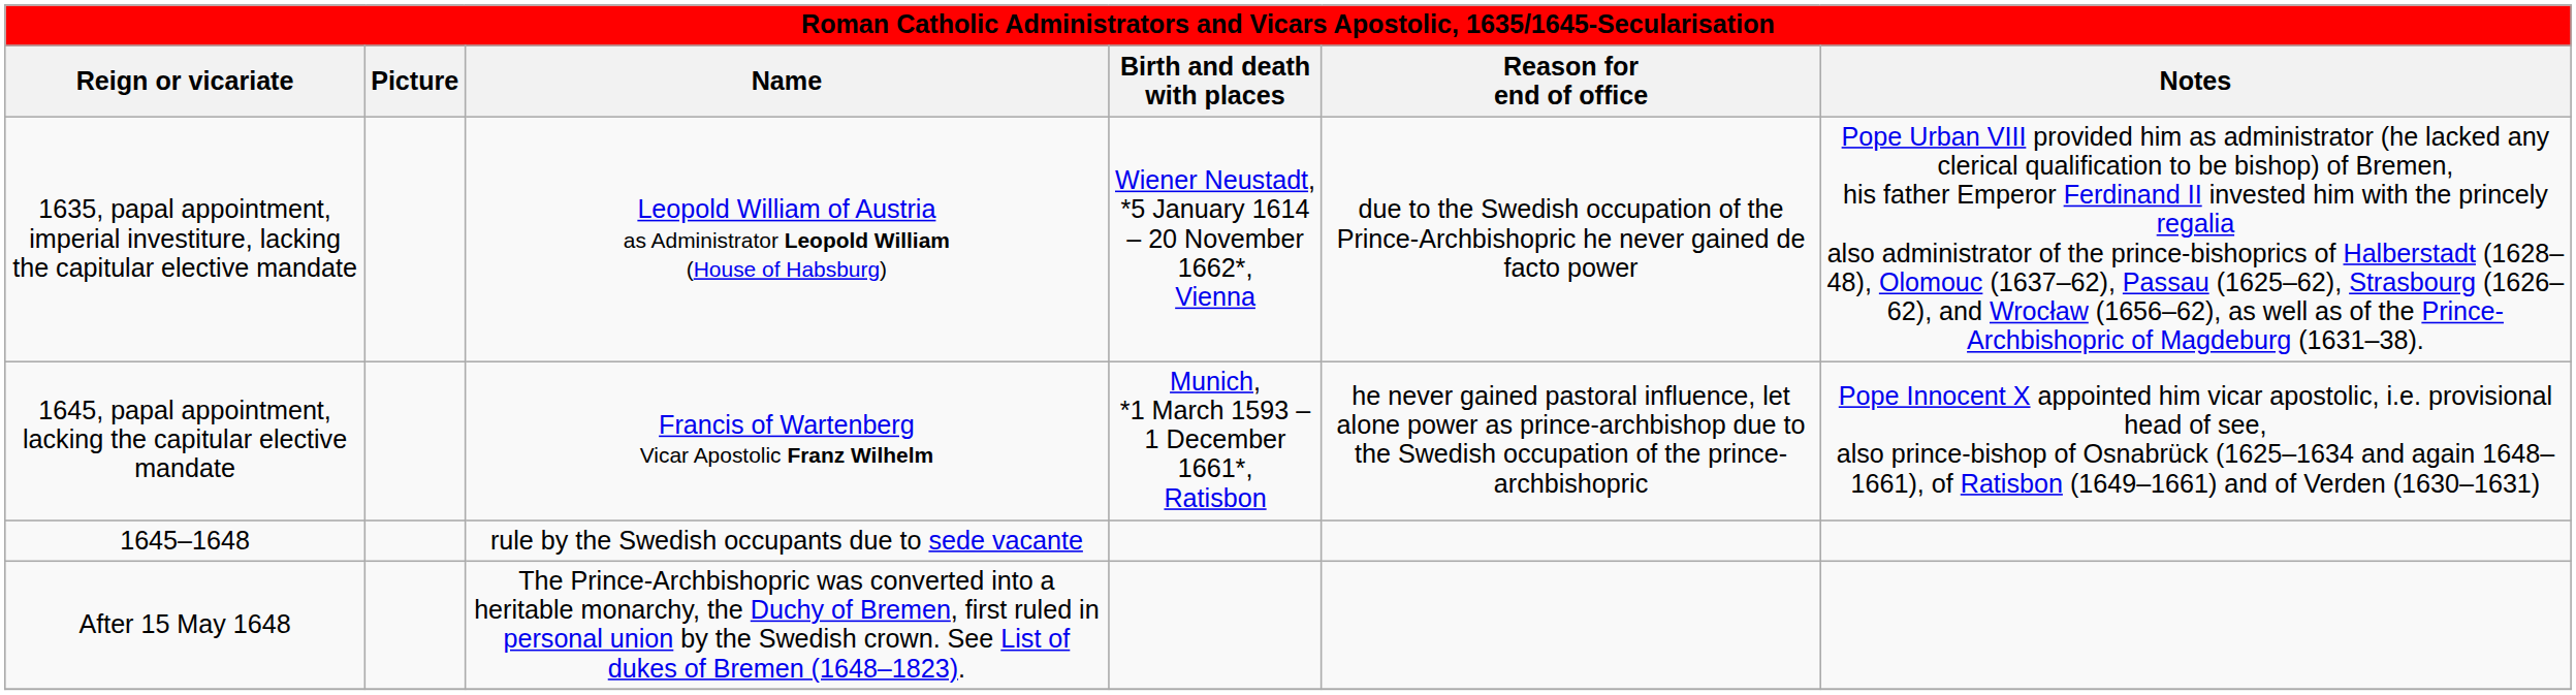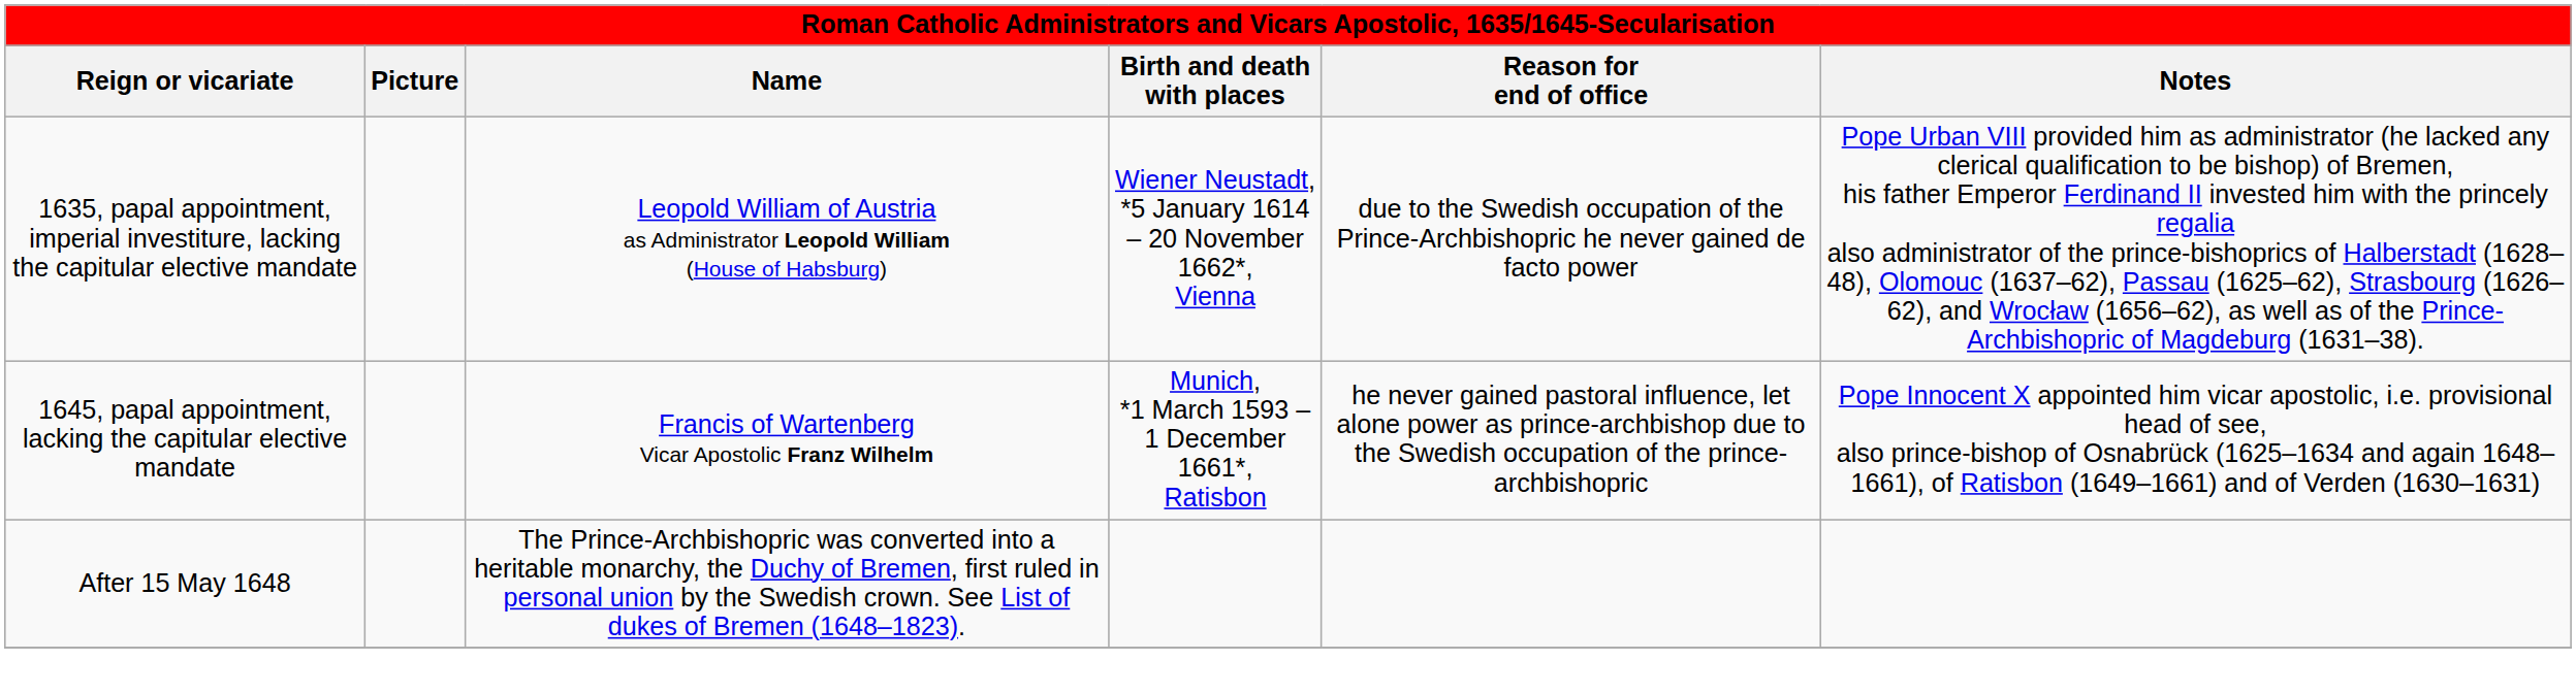 <table width=100% class="wikitable">
 <tr>
 <td colspan="6" bgcolor=red align=center><strong><span>Roman Catholic Administrators and Vicars Apostolic, 1635/1645-Secularisation</span></strong></td>
 </tr>
 <tr>
 <th>Reign or vicariate</th>
 <th>Picture</th>
 <th>Name</th>
 <th>Birth and death<br>with places</th>
 <th>Reason for <br>end of office</th>
 <th>Notes</th>
 </tr>
 <tr>
 <td align=center>1635, papal appointment, imperial investiture, lacking the capitular elective mandate</td>
 <td align=center></td>
 <td align="center"><a href='#'>Leopold William of Austria</a><br><small>as Administrator <strong>Leopold William</strong><br>(<a href='#'>House of Habsburg</a>)</small></td>
 <td align="center"><a href='#'>Wiener Neustadt</a>, <br>*5 January 1614 – 20 November 1662*, <br><a href='#'>Vienna</a></td>
 <td align="center">due to the Swedish occupation of the Prince-Archbishopric he never gained de facto power</td>
 <td align="center"><a href='#'>Pope Urban VIII</a> provided him as administrator (he lacked any clerical qualification to be bishop) of Bremen, <br>his father Emperor <a href='#'>Ferdinand II</a> invested him with the princely <a href='#'>regalia</a><br>also administrator of the prince-bishoprics of <a href='#'>Halberstadt</a> (1628–48), <a href='#'>Olomouc</a> (1637–62), <a href='#'>Passau</a> (1625–62), <a href='#'>Strasbourg</a> (1626–62), and <a href='#'>Wrocław</a> (1656–62), as well as of the <a href='#'>Prince-Archbishopric of Magdeburg</a> (1631–38).</td>
 </tr>
 <tr>
 <td align=center>1645, papal appointment, lacking the capitular elective mandate</td>
 <td align=center></td>
 <td align="center"><a href='#'>Francis of Wartenberg</a><br><small>Vicar Apostolic <strong>Franz Wilhelm</strong></small></td>
 <td align="center"><a href='#'>Munich</a>, <br>*1 March 1593 – <br>1 December 1661*, <br><a href='#'>Ratisbon</a></td>
 <td align="center">he never gained pastoral influence, let alone power as prince-archbishop due to the Swedish occupation of the prince-archbishopric</td>
 <td align="center"><a href='#'>Pope Innocent X</a> appointed him vicar apostolic, i.e. provisional head of see, <br>also prince-bishop of Osnabrück (1625–1634 and again 1648–1661), of <a href='#'>Ratisbon</a> (1649–1661) and of Verden (1630–1631)</td>
 </tr>
 <tr>
-<td align=center>1645–1648</td>
-<td align=center></td>
-<td align="center">rule by the Swedish occupants due to <a href='#'>sede vacante</a></td>
-<td align="center"></td>
-<td align="center"></td>
-<td align="center"></td>
-</tr>
-<tr>
 <td align=center>After 15 May 1648</td>
 <td align=center></td>
 <td align="center">The Prince-Archbishopric was converted into a heritable monarchy, the <a href='#'>Duchy of Bremen</a>, first ruled in <a href='#'>personal union</a> by the Swedish crown. See <a href='#'>List of dukes of Bremen (1648–1823)</a>.</td>
 <td align="center"></td>
 <td align="center"></td>
 <td align="center"></td>
 </tr>
 <tr>
 </tr>
 </table>
